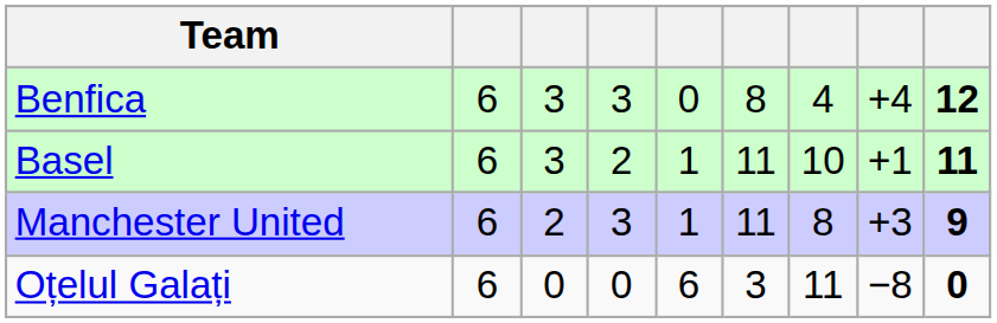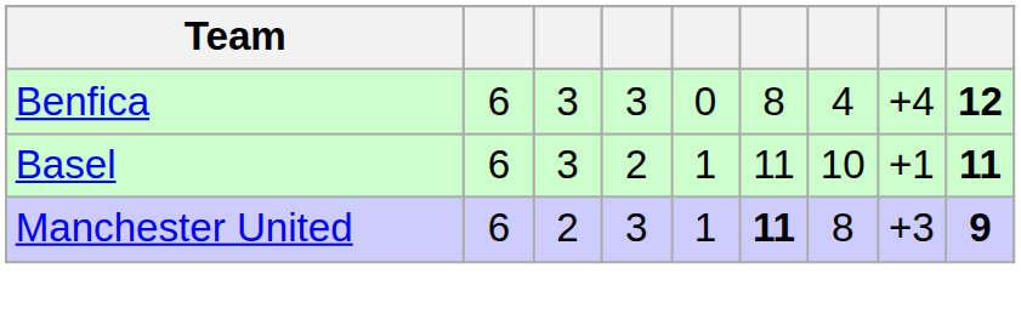 <table class="wikitable" style="text-align: center;">
 <tr>
 </tr>
 <tr>
 <th style="width:175px;">Team</th>
 <th width="20"></th>
 <th width="20"></th>
 <th width="20"></th>
 <th width="20"></th>
 <th width="20"></th>
 <th width="20"></th>
 <th width="20"></th>
 <th width="20"></th>
 </tr>
 <tr style="background:#cfc;">
 <td align=left> <a href='#'>Benfica</a></td>
 <td>6</td>
 <td>3</td>
 <td>3</td>
 <td>0</td>
 <td>8</td>
 <td>4</td>
 <td>+4</td>
 <td><strong>12</strong></td>
 </tr>
 <tr style="background:#cfc;">
 <td align=left> <a href='#'>Basel</a></td>
 <td>6</td>
 <td>3</td>
 <td>2</td>
 <td>1</td>
 <td>11</td>
 <td>10</td>
 <td>+1</td>
 <td><strong>11</strong></td>
 </tr>
 <tr style="background:#ccf;">
 <td align=left> <a href='#'>Manchester United</a></td>
 <td>6</td>
 <td>2</td>
 <td>3</td>
 <td>1</td>
-<td>11</td>
+<td><strong>11</strong></td>
 <td>8</td>
 <td>+3</td>
 <td><strong>9</strong></td>
 </tr>
-<tr>
-<td align=left> <a href='#'>Oțelul Galați</a></td>
-<td>6</td>
-<td>0</td>
-<td>0</td>
-<td>6</td>
-<td>3</td>
-<td>11</td>
-<td>−8</td>
-<td><strong>0</strong></td>
-</tr>
 </table>
